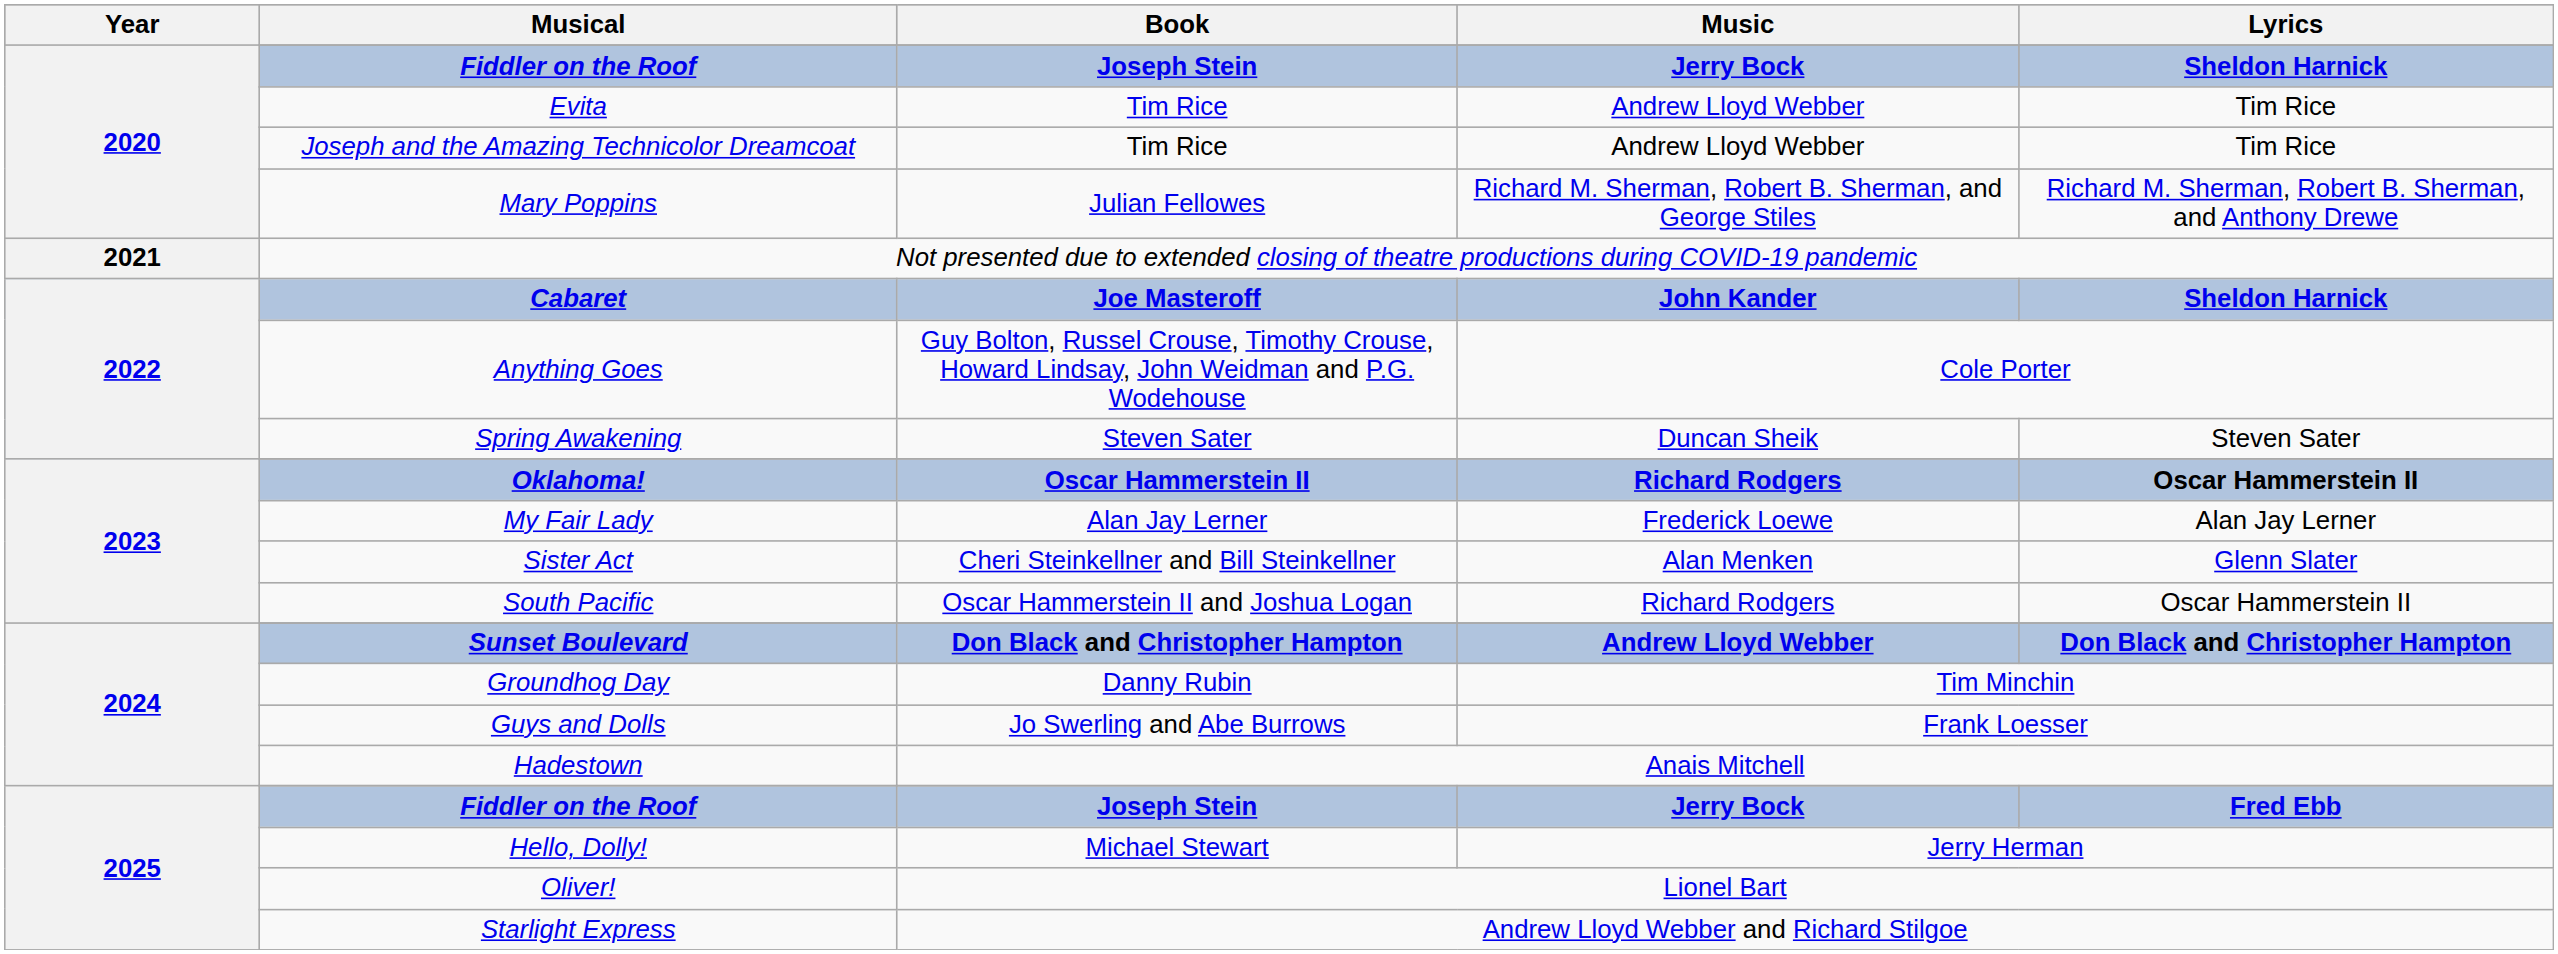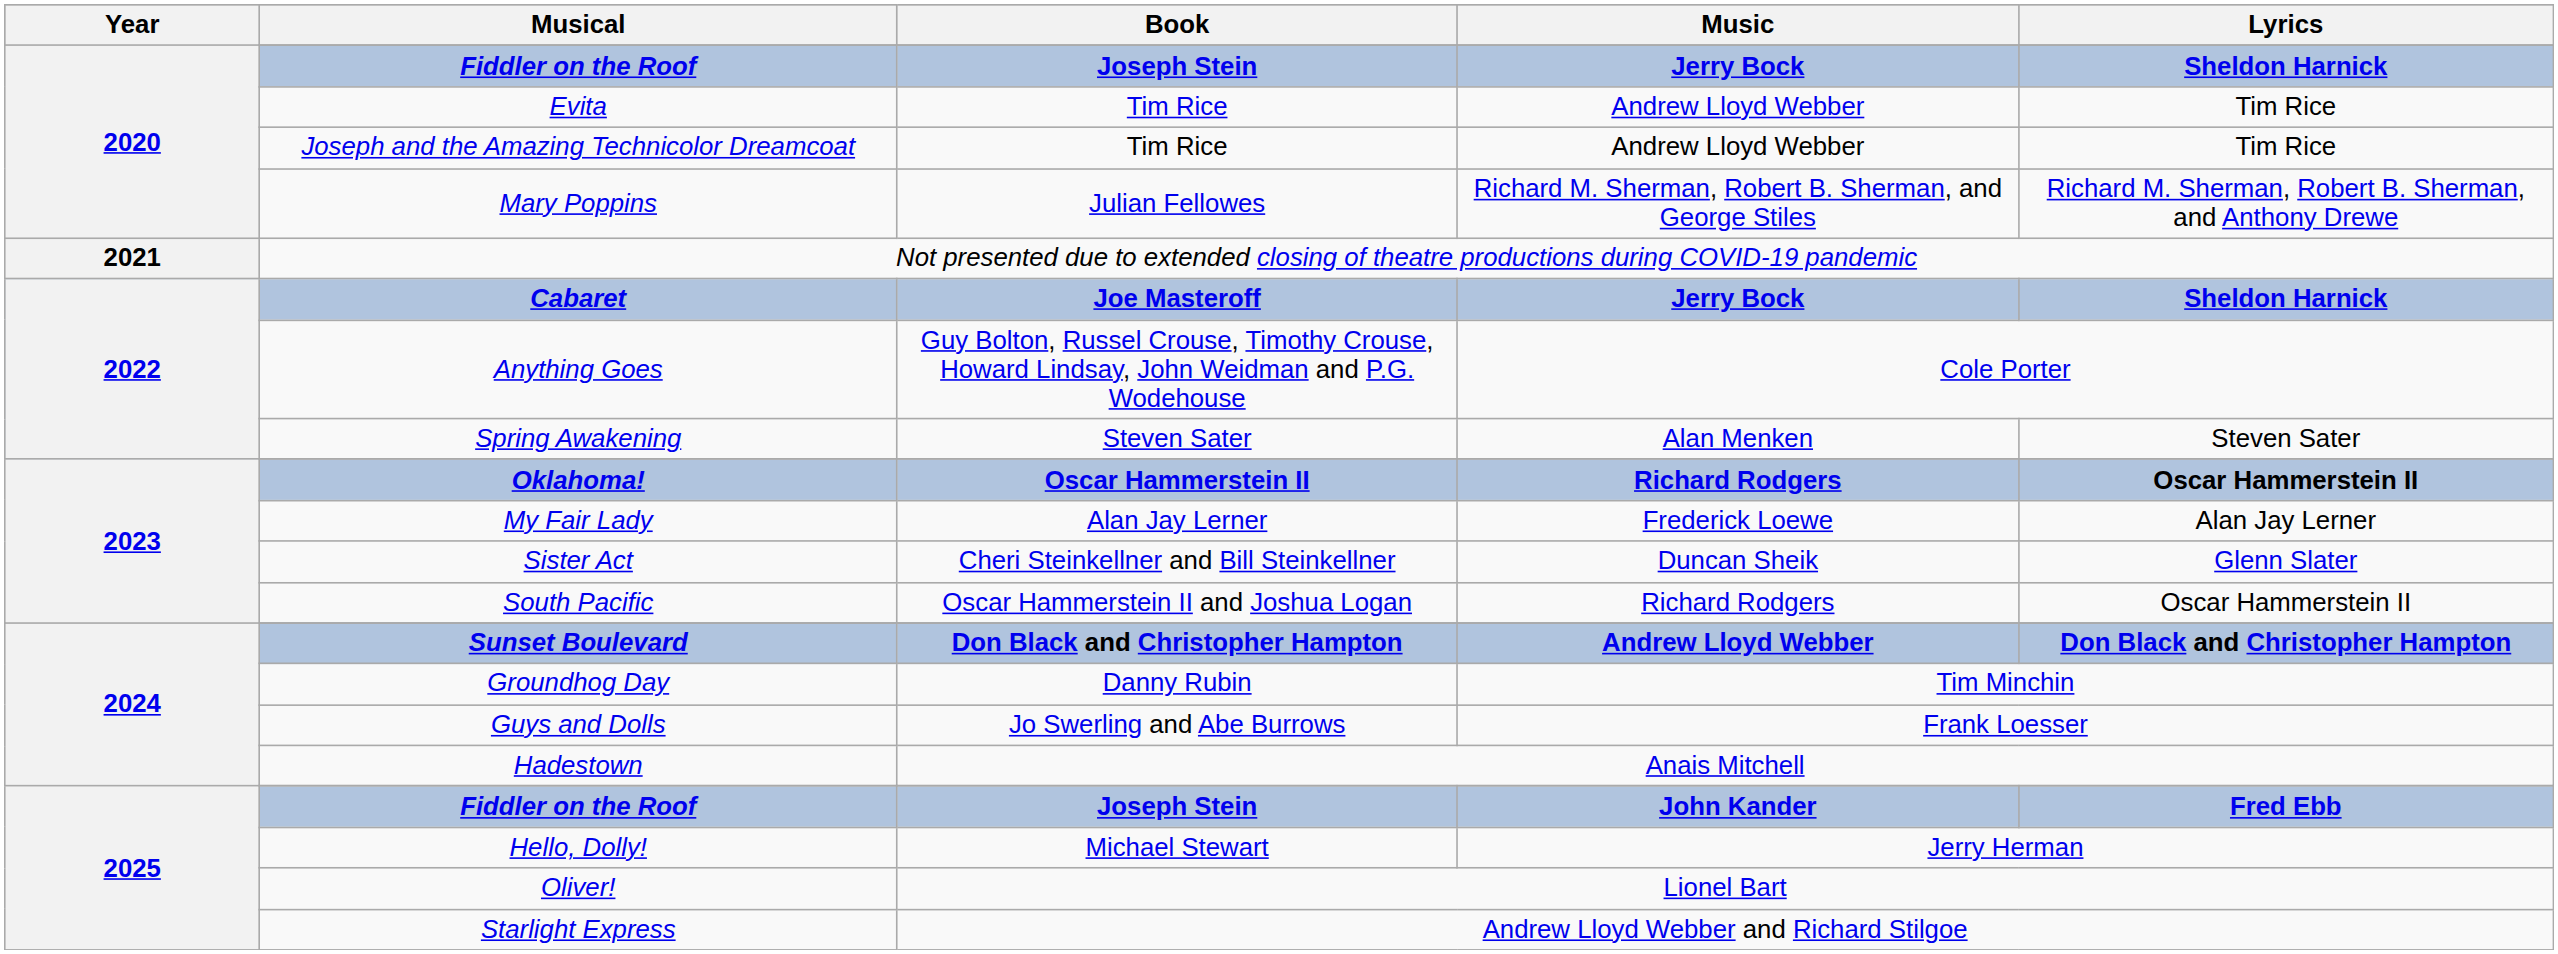 <table class="wikitable" style="width:100%; text-align:center;">
 <tr style="background:#bebebe;">
 <th style="width:10%;">Year</th>
 <th style="width:25%;">Musical</th>
 <th style="width:22%;">Book</th>
 <th style="width:22%;">Music</th>
 <th style="width:22%;">Lyrics</th>
 </tr>
 <tr>
 <th rowspan="5" align="center"><a href='#'>2020</a></th>
 </tr>
 <tr style="background:#B0C4DE">
 <td><strong><em><a href='#'>Fiddler on the Roof</a></em></strong></td>
 <td><strong><a href='#'>Joseph Stein</a></strong></td>
 <td><strong><a href='#'>Jerry Bock</a></strong></td>
 <td><strong><a href='#'>Sheldon Harnick</a></strong></td>
 </tr>
 <tr>
 <td><a href='#'><em>Evita</em></a></td>
 <td><a href='#'>Tim Rice</a></td>
 <td><a href='#'>Andrew Lloyd Webber</a></td>
 <td>Tim Rice</td>
 </tr>
 <tr>
 <td><em><a href='#'>Joseph and the Amazing Technicolor Dreamcoat</a></em></td>
 <td>Tim Rice</td>
 <td>Andrew Lloyd Webber</td>
 <td>Tim Rice</td>
 </tr>
 <tr>
 <td><a href='#'><em>Mary Poppins</em></a></td>
 <td><a href='#'>Julian Fellowes</a></td>
 <td><a href='#'>Richard M. Sherman</a>, <a href='#'>Robert B. Sherman</a>, and <a href='#'>George Stiles</a></td>
 <td><a href='#'>Richard M. Sherman</a>, <a href='#'>Robert B. Sherman</a>, and <a href='#'>Anthony Drewe</a></td>
 </tr>
 <tr>
 <th align="center">2021</th>
 <td colspan=4 align="center"><em>Not presented due to extended <a href='#'>closing of theatre productions during COVID-19 pandemic</a></em></td>
 </tr>
 <tr style="background:#B0C4DE">
 <th rowspan="3"><a href='#'>2022</a></th>
 <td><em><a href='#'><strong>Cabaret</strong></a></em></td>
 <td><strong><a href='#'>Joe Masteroff</a></strong></td>
-<td><strong><a href='#'>John Kander</a></strong></td>
+<td><strong><a href='#'>Jerry Bock</a></strong></td>
 <td><strong><a href='#'>Sheldon Harnick</a></strong></td>
 </tr>
 <tr>
 <td><em><a href='#'>Anything Goes</a></em></td>
 <td><a href='#'>Guy Bolton</a>, <a href='#'>Russel Crouse</a>, <a href='#'>Timothy Crouse</a>, <a href='#'>Howard Lindsay</a>, <a href='#'>John Weidman</a> and <a href='#'>P.G. Wodehouse</a></td>
 <td colspan="2"><a href='#'>Cole Porter</a></td>
 </tr>
 <tr>
 <td><em><a href='#'>Spring Awakening</a></em></td>
 <td><a href='#'>Steven Sater</a></td>
-<td><a href='#'>Duncan Sheik</a></td>
+<td><a href='#'>Alan Menken</a></td>
 <td>Steven Sater</td>
 </tr>
 <tr>
 <th rowspan="5" align="center"><a href='#'>2023</a></th>
 </tr>
 <tr style="background:#B0C4DE">
 <td><strong><em><a href='#'>Oklahoma!</a></em></strong></td>
 <td><strong><a href='#'>Oscar Hammerstein II</a> </strong></td>
 <td><strong><a href='#'>Richard Rodgers</a></strong></td>
 <td><strong> Oscar Hammerstein II</strong></td>
 </tr>
 <tr>
 <td><em><a href='#'>My Fair Lady</a></em></td>
 <td><a href='#'>Alan Jay Lerner</a></td>
 <td><a href='#'>Frederick Loewe</a></td>
 <td>Alan Jay Lerner</td>
 </tr>
 <tr>
 <td><em><a href='#'>Sister Act</a></em></td>
 <td><a href='#'>Cheri Steinkellner</a> and <a href='#'>Bill Steinkellner</a></td>
-<td><a href='#'>Alan Menken</a></td>
+<td><a href='#'>Duncan Sheik</a></td>
 <td><a href='#'>Glenn Slater</a></td>
 </tr>
 <tr>
 <td><em><a href='#'>South Pacific</a></em></td>
 <td><a href='#'>Oscar Hammerstein II</a> and <a href='#'>Joshua Logan</a></td>
 <td><a href='#'>Richard Rodgers</a></td>
 <td>Oscar Hammerstein II</td>
 </tr>
 <tr>
 <th rowspan="5" align="center"><a href='#'>2024</a></th>
 </tr>
 <tr style="background:#B0C4DE">
 <td><em><a href='#'><strong>Sunset Boulevard</strong></a></em></td>
 <td><strong><a href='#'>Don Black</a> and <a href='#'>Christopher Hampton</a></strong></td>
 <td><strong><a href='#'>Andrew Lloyd Webber</a></strong></td>
 <td><strong><a href='#'>Don Black</a> and <a href='#'>Christopher Hampton</a></strong></td>
 </tr>
 <tr>
 <td><em><a href='#'>Groundhog Day</a></em></td>
 <td><a href='#'>Danny Rubin</a></td>
 <td colspan="2"><a href='#'>Tim Minchin</a></td>
 </tr>
 <tr>
 <td><em><a href='#'>Guys and Dolls</a></em></td>
 <td><a href='#'>Jo Swerling</a> and <a href='#'>Abe Burrows</a></td>
 <td colspan="2"><a href='#'>Frank Loesser</a></td>
 </tr>
 <tr>
 <td><em><a href='#'>Hadestown</a></em></td>
 <td colspan="3"><a href='#'>Anais Mitchell</a></td>
 </tr>
 <tr>
 <th rowspan="5"><a href='#'>2025</a></th>
 </tr>
 <tr style="background:#B0C4DE">
 <td><strong><em><a href='#'>Fiddler on the Roof</a></em></strong></td>
 <td><strong><a href='#'>Joseph Stein</a></strong></td>
-<td><strong><a href='#'>Jerry Bock</a></strong></td>
+<td><strong><a href='#'>John Kander</a></strong></td>
 <td><strong><a href='#'>Fred Ebb</a></strong></td>
 </tr>
 <tr>
 <td><a href='#'><em>Hello, Dolly!</em></a></td>
 <td><a href='#'>Michael Stewart</a></td>
 <td colspan="2"><a href='#'>Jerry Herman</a></td>
 </tr>
 <tr>
 <td><em><a href='#'>Oliver!</a></em></td>
 <td colspan="3"><a href='#'>Lionel Bart</a></td>
 </tr>
 <tr>
 <td><a href='#'><em>Starlight Express</em></a></td>
 <td colspan="3"><a href='#'>Andrew Lloyd Webber</a> and <a href='#'>Richard Stilgoe</a></td>
 </tr>
 </table>
